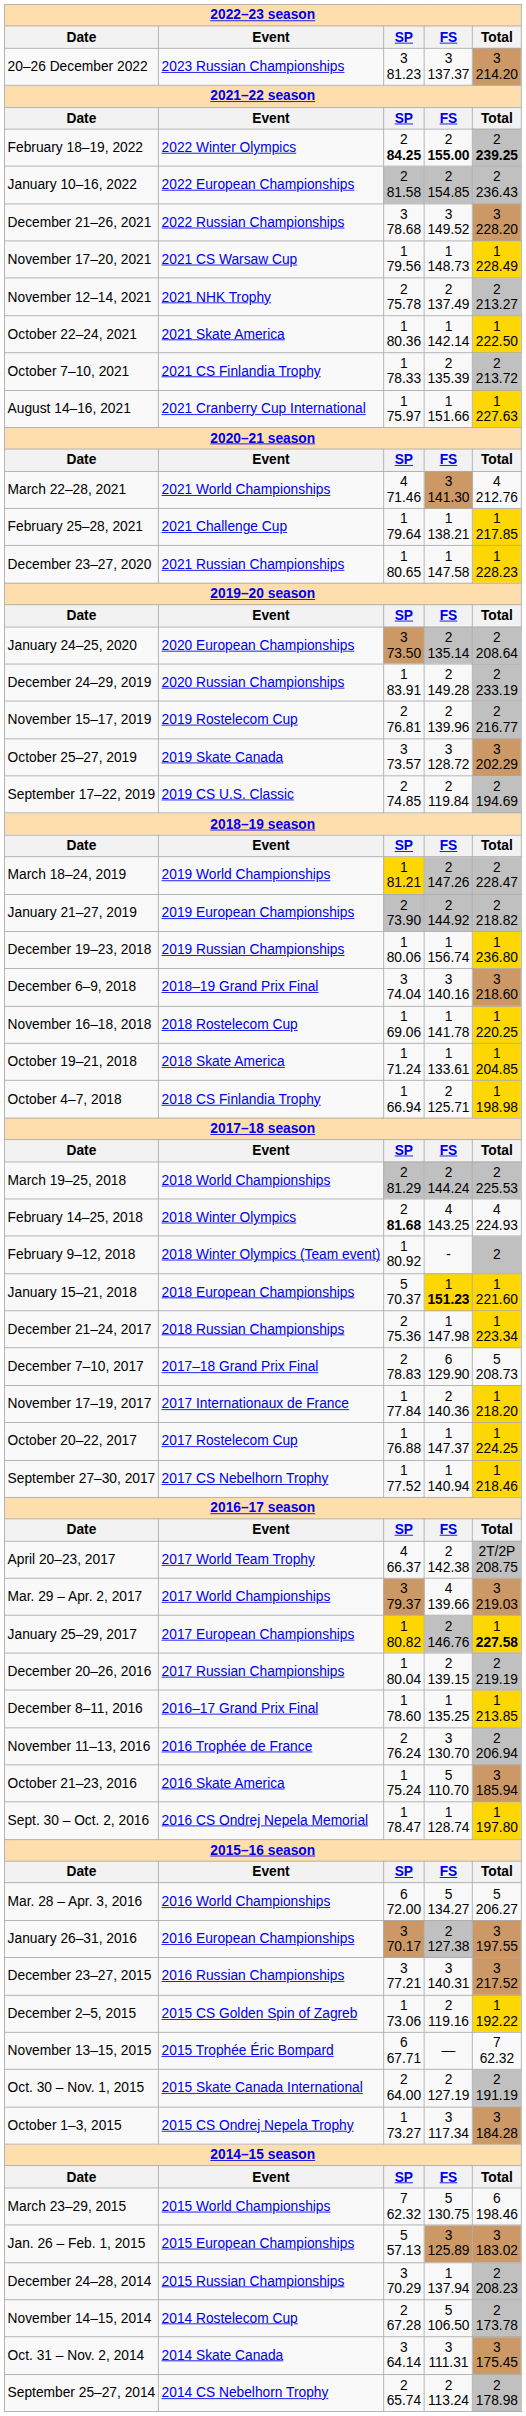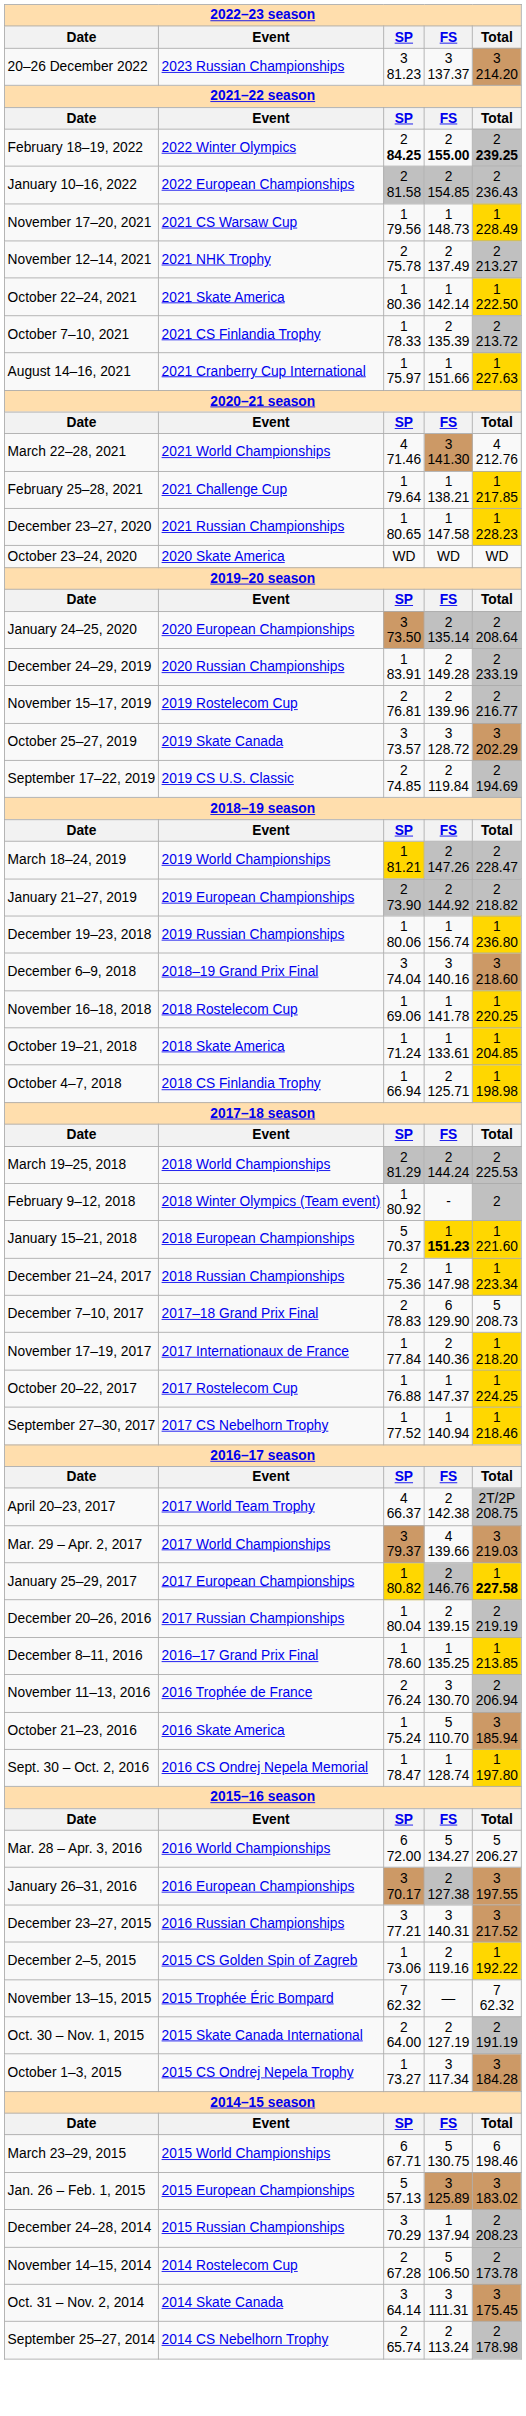 <table class="wikitable">
 <tr>
 <td colspan="5" style="background-color: #ffdead; " align="center"><a href='#'><strong>2022–23 season</strong></a></td>
 </tr>
 <tr>
 <th>Date</th>
 <th>Event</th>
 <th><a href='#'>SP</a></th>
 <th><a href='#'>FS</a></th>
 <th>Total</th>
 </tr>
 <tr>
 <td>20–26 December 2022</td>
 <td><a href='#'>2023 Russian Championships</a> <br></td>
 <td align=center>3 <br> 81.23</td>
 <td align=center>3 <br> 137.37</td>
 <td align=center bgcolor=cc9966>3 <br> 214.20</td>
 </tr>
 <tr>
 <td style="background-color: #ffdead; " colspan=5 align=center><a href='#'><strong>2021–22 season</strong></a></td>
 </tr>
 <tr>
 <th>Date</th>
 <th>Event</th>
 <th><a href='#'>SP</a></th>
 <th><a href='#'>FS</a></th>
 <th>Total</th>
 </tr>
 <tr>
 <td>February 18–19, 2022</td>
 <td><a href='#'>2022 Winter Olympics</a></td>
 <td align=center>2 <br> <strong>84.25</strong></td>
 <td align=center>2 <br> <strong>155.00</strong></td>
 <td align=center bgcolor=silver>2 <br> <strong>239.25</strong></td>
 </tr>
 <tr>
 <td>January 10–16, 2022</td>
 <td><a href='#'>2022 European Championships</a></td>
 <td align=center bgcolor=silver>2 <br> 81.58</td>
 <td align=center bgcolor=silver>2 <br> 154.85</td>
 <td align=center bgcolor=silver>2 <br> 236.43</td>
-</tr>
-<tr>
-<td>December 21–26, 2021</td>
-<td><a href='#'>2022 Russian Championships</a></td>
-<td align=center>3 <br> 78.68</td>
-<td align=center>3 <br> 149.52</td>
-<td align=center bgcolor="cc9966">3 <br> 228.20</td>
 </tr>
 <tr>
 <td>November 17–20, 2021</td>
 <td><a href='#'>2021 CS Warsaw Cup</a></td>
 <td align=center>1 <br> 79.56</td>
 <td align=center>1 <br> 148.73</td>
 <td align=center bgcolor=gold>1 <br> 228.49</td>
 </tr>
 <tr>
 <td>November 12–14, 2021</td>
 <td><a href='#'>2021 NHK Trophy</a></td>
 <td align=center>2 <br> 75.78</td>
 <td align=center>2 <br> 137.49</td>
 <td align=center bgcolor=silver>2 <br> 213.27</td>
 </tr>
 <tr>
 <td>October 22–24, 2021</td>
 <td><a href='#'>2021 Skate America</a></td>
 <td align=center>1 <br> 80.36</td>
 <td align=center>1 <br> 142.14</td>
 <td align=center bgcolor=gold>1 <br> 222.50</td>
 </tr>
 <tr>
 <td>October 7–10, 2021</td>
 <td><a href='#'>2021 CS Finlandia Trophy</a></td>
 <td align=center>1 <br> 78.33</td>
 <td align=center>2 <br> 135.39</td>
 <td align=center bgcolor=silver>2 <br> 213.72</td>
 </tr>
 <tr>
 <td>August 14–16, 2021</td>
 <td><a href='#'>2021 Cranberry Cup International</a></td>
 <td align=center>1 <br> 75.97</td>
 <td align=center>1 <br> 151.66</td>
 <td align=center bgcolor=gold>1 <br> 227.63</td>
 </tr>
 <tr>
 <td style="background-color: #ffdead;" colspan=5 align=center><a href='#'><strong>2020–21 season</strong></a></td>
 </tr>
 <tr>
 <th>Date</th>
 <th>Event</th>
 <th><a href='#'>SP</a></th>
 <th><a href='#'>FS</a></th>
 <th>Total</th>
 </tr>
 <tr>
 <td>March 22–28, 2021</td>
 <td><a href='#'>2021 World Championships</a></td>
 <td align=center>4 <br> 71.46</td>
 <td align=center bgcolor=cc9966>3 <br> 141.30</td>
 <td align=center>4 <br> 212.76</td>
 </tr>
 <tr>
 <td>February 25–28, 2021</td>
 <td><a href='#'>2021 Challenge Cup</a></td>
 <td align=center>1 <br> 79.64</td>
 <td align=center>1 <br> 138.21</td>
 <td align=center bgcolor=gold>1 <br> 217.85</td>
 </tr>
 <tr>
 <td>December 23–27, 2020</td>
 <td><a href='#'>2021 Russian Championships</a></td>
 <td align=center>1 <br> 80.65</td>
 <td align=center>1 <br> 147.58</td>
 <td align=center bgcolor=gold>1 <br> 228.23</td>
+</tr>
+<tr>
+<td>October 23–24, 2020</td>
+<td><a href='#'>2020 Skate America</a></td>
+<td align=center>WD <br></td>
+<td align=center>WD <br></td>
+<td align=center>WD <br></td>
 </tr>
 <tr>
 <td style="background-color: #ffdead;" colspan=5 align=center><a href='#'><strong>2019–20 season</strong></a></td>
 </tr>
 <tr>
 <th>Date</th>
 <th>Event</th>
 <th><a href='#'>SP</a></th>
 <th><a href='#'>FS</a></th>
 <th>Total</th>
 </tr>
 <tr>
 <td>January 24–25, 2020</td>
 <td><a href='#'>2020 European Championships</a></td>
 <td align=center bgcolor=cc9966>3 <br> 73.50</td>
 <td align=center bgcolor=silver>2 <br> 135.14</td>
 <td align=center bgcolor=silver>2 <br> 208.64</td>
 </tr>
 <tr>
 <td>December 24–29, 2019</td>
 <td><a href='#'>2020 Russian Championships</a></td>
 <td align=center>1 <br> 83.91</td>
 <td align=center>2 <br> 149.28</td>
 <td align=center bgcolor=silver>2 <br> 233.19</td>
 </tr>
 <tr>
 <td>November 15–17, 2019</td>
 <td><a href='#'>2019 Rostelecom Cup</a></td>
 <td align=center>2 <br> 76.81</td>
 <td align=center>2 <br> 139.96</td>
 <td align=center bgcolor=silver>2 <br> 216.77</td>
 </tr>
 <tr>
 <td>October 25–27, 2019</td>
 <td><a href='#'>2019 Skate Canada</a></td>
 <td align=center>3 <br> 73.57</td>
 <td align=center>3 <br> 128.72</td>
 <td align=center bgcolor=cc9966>3 <br> 202.29</td>
 </tr>
 <tr>
 <td>September 17–22, 2019</td>
 <td><a href='#'>2019 CS U.S. Classic</a></td>
 <td align=center>2 <br> 74.85</td>
 <td align=center>2 <br> 119.84</td>
 <td align=center bgcolor=silver>2 <br> 194.69</td>
 </tr>
 <tr>
 <td style="background-color: #ffdead;" colspan=5 align=center><a href='#'><strong>2018–19 season</strong></a></td>
 </tr>
 <tr>
 <th>Date</th>
 <th>Event</th>
 <th><a href='#'>SP</a></th>
 <th><a href='#'>FS</a></th>
 <th>Total</th>
 </tr>
 <tr>
 <td>March 18–24, 2019</td>
 <td><a href='#'>2019 World Championships</a></td>
 <td align=center bgcolor=gold>1 <br> 81.21</td>
 <td align=center bgcolor=silver>2 <br> 147.26</td>
 <td align=center bgcolor=silver>2 <br> 228.47</td>
 </tr>
 <tr>
 <td>January 21–27, 2019</td>
 <td><a href='#'>2019 European Championships</a></td>
 <td align=center bgcolor=silver>2 <br> 73.90</td>
 <td align=center bgcolor=silver>2 <br> 144.92</td>
 <td align=center bgcolor=silver>2 <br> 218.82</td>
 </tr>
 <tr>
 <td>December 19–23, 2018</td>
 <td><a href='#'>2019 Russian Championships</a></td>
 <td align=center>1 <br> 80.06</td>
 <td align=center>1 <br> 156.74</td>
 <td align=center bgcolor=gold>1 <br> 236.80</td>
 </tr>
 <tr>
 <td>December 6–9, 2018</td>
 <td><a href='#'>2018–19 Grand Prix Final</a></td>
 <td align=center>3 <br> 74.04</td>
 <td align=center>3 <br> 140.16</td>
 <td align=center bgcolor=cc9966>3 <br> 218.60</td>
 </tr>
 <tr>
 <td>November 16–18, 2018</td>
 <td><a href='#'>2018 Rostelecom Cup</a></td>
 <td align=center>1 <br> 69.06</td>
 <td align=center>1 <br> 141.78</td>
 <td align=center bgcolor=gold>1 <br> 220.25</td>
 </tr>
 <tr>
 <td>October 19–21, 2018</td>
 <td><a href='#'>2018 Skate America</a></td>
 <td align=center>1 <br> 71.24</td>
 <td align=center>1 <br> 133.61</td>
 <td align=center bgcolor=gold>1 <br> 204.85</td>
 </tr>
 <tr>
 <td>October 4–7, 2018</td>
 <td><a href='#'>2018 CS Finlandia Trophy</a></td>
 <td align=center>1 <br> 66.94</td>
 <td align=center>2 <br> 125.71</td>
 <td align=center bgcolor=gold>1 <br> 198.98</td>
 </tr>
 <tr>
 <td style="background-color: #ffdead;" colspan=5 align=center><a href='#'><strong>2017–18 season</strong></a></td>
 </tr>
 <tr>
 <th>Date</th>
 <th>Event</th>
 <th><a href='#'>SP</a></th>
 <th><a href='#'>FS</a></th>
 <th>Total</th>
 </tr>
 <tr>
 <td>March 19–25, 2018</td>
 <td><a href='#'>2018 World Championships</a></td>
 <td align=center bgcolor=silver>2 <br> 81.29</td>
 <td align=center bgcolor=silver>2 <br> 144.24</td>
 <td align=center bgcolor=silver>2 <br> 225.53</td>
-</tr>
-<tr>
-<td>February 14–25, 2018</td>
-<td><a href='#'>2018 Winter Olympics</a></td>
-<td align=center>2 <br> <strong>81.68</strong></td>
-<td align=center>4 <br> 143.25</td>
-<td align=center>4 <br> 224.93</td>
 </tr>
 <tr>
 <td>February 9–12, 2018</td>
 <td><a href='#'>2018 Winter Olympics (Team event)</a></td>
 <td align=center>1 <br> 80.92</td>
 <td align=center>-</td>
 <td align=center bgcolor=silver>2</td>
 </tr>
 <tr>
 <td>January 15–21, 2018</td>
 <td><a href='#'>2018 European Championships</a></td>
 <td align=center>5 <br> 70.37</td>
 <td align=center bgcolor=gold>1 <br> <strong>151.23</strong></td>
 <td align=center bgcolor=gold>1 <br> 221.60</td>
 </tr>
 <tr>
 <td>December 21–24, 2017</td>
 <td><a href='#'>2018 Russian Championships</a></td>
 <td align=center>2 <br> 75.36</td>
 <td align=center>1 <br> 147.98</td>
 <td align=center bgcolor=gold>1 <br> 223.34</td>
 </tr>
 <tr>
 <td>December 7–10, 2017</td>
 <td><a href='#'>2017–18 Grand Prix Final</a></td>
 <td align=center>2 <br> 78.83</td>
 <td align=center>6 <br> 129.90</td>
 <td align=center>5 <br> 208.73</td>
 </tr>
 <tr>
 <td>November 17–19, 2017</td>
 <td><a href='#'>2017 Internationaux de France</a></td>
 <td align=center>1 <br> 77.84</td>
 <td align=center>2 <br> 140.36</td>
 <td align=center bgcolor=gold>1 <br> 218.20</td>
 </tr>
 <tr>
 <td>October 20–22, 2017</td>
 <td><a href='#'>2017 Rostelecom Cup</a></td>
 <td align=center>1 <br> 76.88</td>
 <td align=center>1 <br> 147.37</td>
 <td align=center bgcolor=gold>1 <br> 224.25</td>
 </tr>
 <tr>
 <td>September 27–30, 2017</td>
 <td><a href='#'>2017 CS Nebelhorn Trophy</a></td>
 <td align=center>1 <br> 77.52</td>
 <td align=center>1 <br> 140.94</td>
 <td align=center bgcolor=gold>1 <br> 218.46</td>
 </tr>
 <tr>
 <td style="background-color: #ffdead;" colspan=5 align=center><a href='#'><strong>2016–17 season</strong></a></td>
 </tr>
 <tr>
 <th>Date</th>
 <th>Event</th>
 <th><a href='#'>SP</a></th>
 <th><a href='#'>FS</a></th>
 <th>Total</th>
 </tr>
 <tr>
 <td>April 20–23, 2017</td>
 <td><a href='#'>2017 World Team Trophy</a></td>
 <td align=center>4 <br> 66.37</td>
 <td align=center>2 <br> 142.38</td>
 <td align=center bgcolor=silver>2T/2P <br> 208.75</td>
 </tr>
 <tr>
 <td>Mar. 29 – Apr. 2, 2017</td>
 <td><a href='#'>2017 World Championships</a></td>
 <td align=center bgcolor=cc9966>3 <br> 79.37</td>
 <td align=center>4 <br> 139.66</td>
 <td align=center bgcolor=cc9966>3 <br> 219.03</td>
 </tr>
 <tr>
 <td>January 25–29, 2017</td>
 <td><a href='#'>2017 European Championships</a></td>
 <td align=center bgcolor=gold>1 <br> 80.82</td>
 <td align=center bgcolor=silver>2 <br> 146.76</td>
 <td align=center bgcolor=gold>1 <br> <strong>227.58</strong></td>
 </tr>
 <tr>
 <td>December 20–26, 2016</td>
 <td><a href='#'>2017 Russian Championships</a></td>
 <td align=center>1 <br> 80.04</td>
 <td align=center>2 <br> 139.15</td>
 <td align=center bgcolor=silver>2 <br> 219.19</td>
 </tr>
 <tr>
 <td>December 8–11, 2016</td>
 <td><a href='#'>2016–17 Grand Prix Final</a></td>
 <td align=center>1 <br> 78.60</td>
 <td align=center>1 <br> 135.25</td>
 <td align=center bgcolor=gold>1 <br> 213.85</td>
 </tr>
 <tr>
 <td>November 11–13, 2016</td>
 <td><a href='#'>2016 Trophée de France</a></td>
 <td align=center>2 <br> 76.24</td>
 <td align=center>3 <br> 130.70</td>
 <td align=center bgcolor=silver>2 <br> 206.94</td>
 </tr>
 <tr>
 <td>October 21–23, 2016</td>
 <td><a href='#'>2016 Skate America</a></td>
 <td align=center>1 <br> 75.24</td>
 <td align=center>5 <br> 110.70</td>
 <td align=center bgcolor=cc9966>3 <br> 185.94</td>
 </tr>
 <tr>
 <td>Sept. 30 – Oct. 2, 2016</td>
 <td><a href='#'>2016 CS Ondrej Nepela Memorial</a></td>
 <td align=center>1 <br> 78.47</td>
 <td align=center>1 <br> 128.74</td>
 <td align=center bgcolor=gold>1 <br> 197.80</td>
 </tr>
 <tr>
 <td style="background-color: #ffdead;" colspan=5 align=center><a href='#'><strong>2015–16 season</strong></a></td>
 </tr>
 <tr>
 <th>Date</th>
 <th>Event</th>
 <th><a href='#'>SP</a></th>
 <th><a href='#'>FS</a></th>
 <th>Total</th>
 </tr>
 <tr>
 <td>Mar. 28 – Apr. 3, 2016</td>
 <td><a href='#'>2016 World Championships</a></td>
 <td align=center>6 <br> 72.00</td>
 <td align=center>5 <br> 134.27</td>
 <td align=center>5 <br> 206.27</td>
 </tr>
 <tr>
 <td>January 26–31, 2016</td>
 <td><a href='#'>2016 European Championships</a></td>
 <td align=center bgcolor=cc9966>3 <br> 70.17</td>
 <td align=center bgcolor=silver>2 <br> 127.38</td>
 <td align=center bgcolor=cc9966>3 <br> 197.55</td>
 </tr>
 <tr>
 <td>December 23–27, 2015</td>
 <td><a href='#'>2016 Russian Championships</a></td>
 <td align=center>3 <br> 77.21</td>
 <td align=center>3 <br> 140.31</td>
 <td align=center bgcolor=cc9966>3 <br> 217.52</td>
 </tr>
 <tr>
 <td>December 2–5, 2015</td>
 <td><a href='#'>2015 CS Golden Spin of Zagreb</a></td>
 <td align=center>1 <br> 73.06</td>
 <td align=center>2 <br> 119.16</td>
 <td align=center bgcolor=gold>1 <br> 192.22</td>
 </tr>
 <tr>
 <td>November 13–15, 2015</td>
 <td><a href='#'>2015 Trophée Éric Bompard</a></td>
-<td align=center>6 <br> 67.71</td>
+<td align=center>7 <br> 62.32</td>
 <td align=center>—</td>
 <td align=center>7 <br> 62.32</td>
 </tr>
 <tr>
 <td>Oct. 30 – Nov. 1, 2015</td>
 <td><a href='#'>2015 Skate Canada International</a></td>
 <td align=center>2 <br> 64.00</td>
 <td align=center>2 <br> 127.19</td>
 <td align=center bgcolor=silver>2 <br> 191.19</td>
 </tr>
 <tr>
 <td>October 1–3, 2015</td>
 <td><a href='#'>2015 CS Ondrej Nepela Trophy</a></td>
 <td align=center>1 <br> 73.27</td>
 <td align=center>3 <br> 117.34</td>
 <td align=center  bgcolor=cc9966>3 <br> 184.28</td>
 </tr>
 <tr>
 <td style="background-color: #ffdead;" colspan=5 align=center><a href='#'><strong>2014–15 season</strong></a></td>
 </tr>
 <tr>
 <th>Date</th>
 <th>Event</th>
 <th><a href='#'>SP</a></th>
 <th><a href='#'>FS</a></th>
 <th>Total</th>
 </tr>
 <tr>
 <td>March 23–29, 2015</td>
 <td><a href='#'>2015 World Championships</a></td>
-<td align=center>7 <br> 62.32</td>
+<td align=center>6 <br> 67.71</td>
 <td align=center>5 <br> 130.75</td>
 <td align=center>6 <br> 198.46</td>
 </tr>
 <tr>
 <td>Jan. 26 – Feb. 1, 2015</td>
 <td><a href='#'>2015 European Championships</a></td>
 <td align=center>5 <br> 57.13</td>
 <td align=center bgcolor=cc9966>3 <br> 125.89</td>
 <td align=center bgcolor=cc9966>3 <br> 183.02</td>
 </tr>
 <tr>
 <td>December 24–28, 2014</td>
 <td><a href='#'>2015 Russian Championships</a></td>
 <td align=center>3 <br> 70.29</td>
 <td align=center>1 <br> 137.94</td>
 <td align=center bgcolor=silver>2 <br> 208.23</td>
 </tr>
 <tr>
 <td>November 14–15, 2014</td>
 <td><a href='#'>2014 Rostelecom Cup</a></td>
 <td align=center>2 <br> 67.28</td>
 <td align=center>5 <br> 106.50</td>
 <td align=center  bgcolor=silver>2 <br> 173.78</td>
 </tr>
 <tr>
 <td>Oct. 31 – Nov. 2, 2014</td>
 <td><a href='#'>2014 Skate Canada</a></td>
 <td align=center>3 <br> 64.14</td>
 <td align=center>3 <br> 111.31</td>
 <td align=center bgcolor=cc9966>3 <br> 175.45</td>
 </tr>
 <tr>
 <td>September 25–27, 2014</td>
 <td><a href='#'>2014 CS Nebelhorn Trophy</a></td>
 <td align=center>2 <br> 65.74</td>
 <td align=center>2 <br> 113.24</td>
 <td align=center bgcolor=silver>2 <br> 178.98</td>
 </tr>
 </table>
